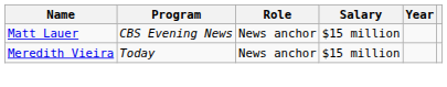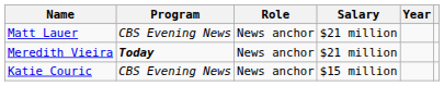 <table class="sortable wikitable">
 <tr style="text-align:center; background:#d6d6d6;">
 <th>Name</th>
 <th>Program</th>
 <th>Role</th>
 <th>Salary</th>
 <th>Year</th>
 <th></th>
 </tr>
 <tr>
 <td><a href='#'>Matt Lauer</a></td>
 <td><em>CBS Evening News</em></td>
 <td>News anchor</td>
-<td>$15 million</td>
+<td>$21 million</td>
 <td></td>
 <td></td>
 </tr>
 <tr>
 <td><a href='#'>Meredith Vieira</a></td>
-<td><em>Today</em></td>
+<td><strong><em>Today</em></strong></td>
+<td>News anchor</td>
+<td>$21 million</td>
+<td></td>
+<td></td>
+</tr>
+<tr>
+<td><a href='#'>Katie Couric</a></td>
+<td><em>CBS Evening News</em></td>
 <td>News anchor</td>
 <td>$15 million</td>
 <td></td>
 <td></td>
 </tr>
 </table>
